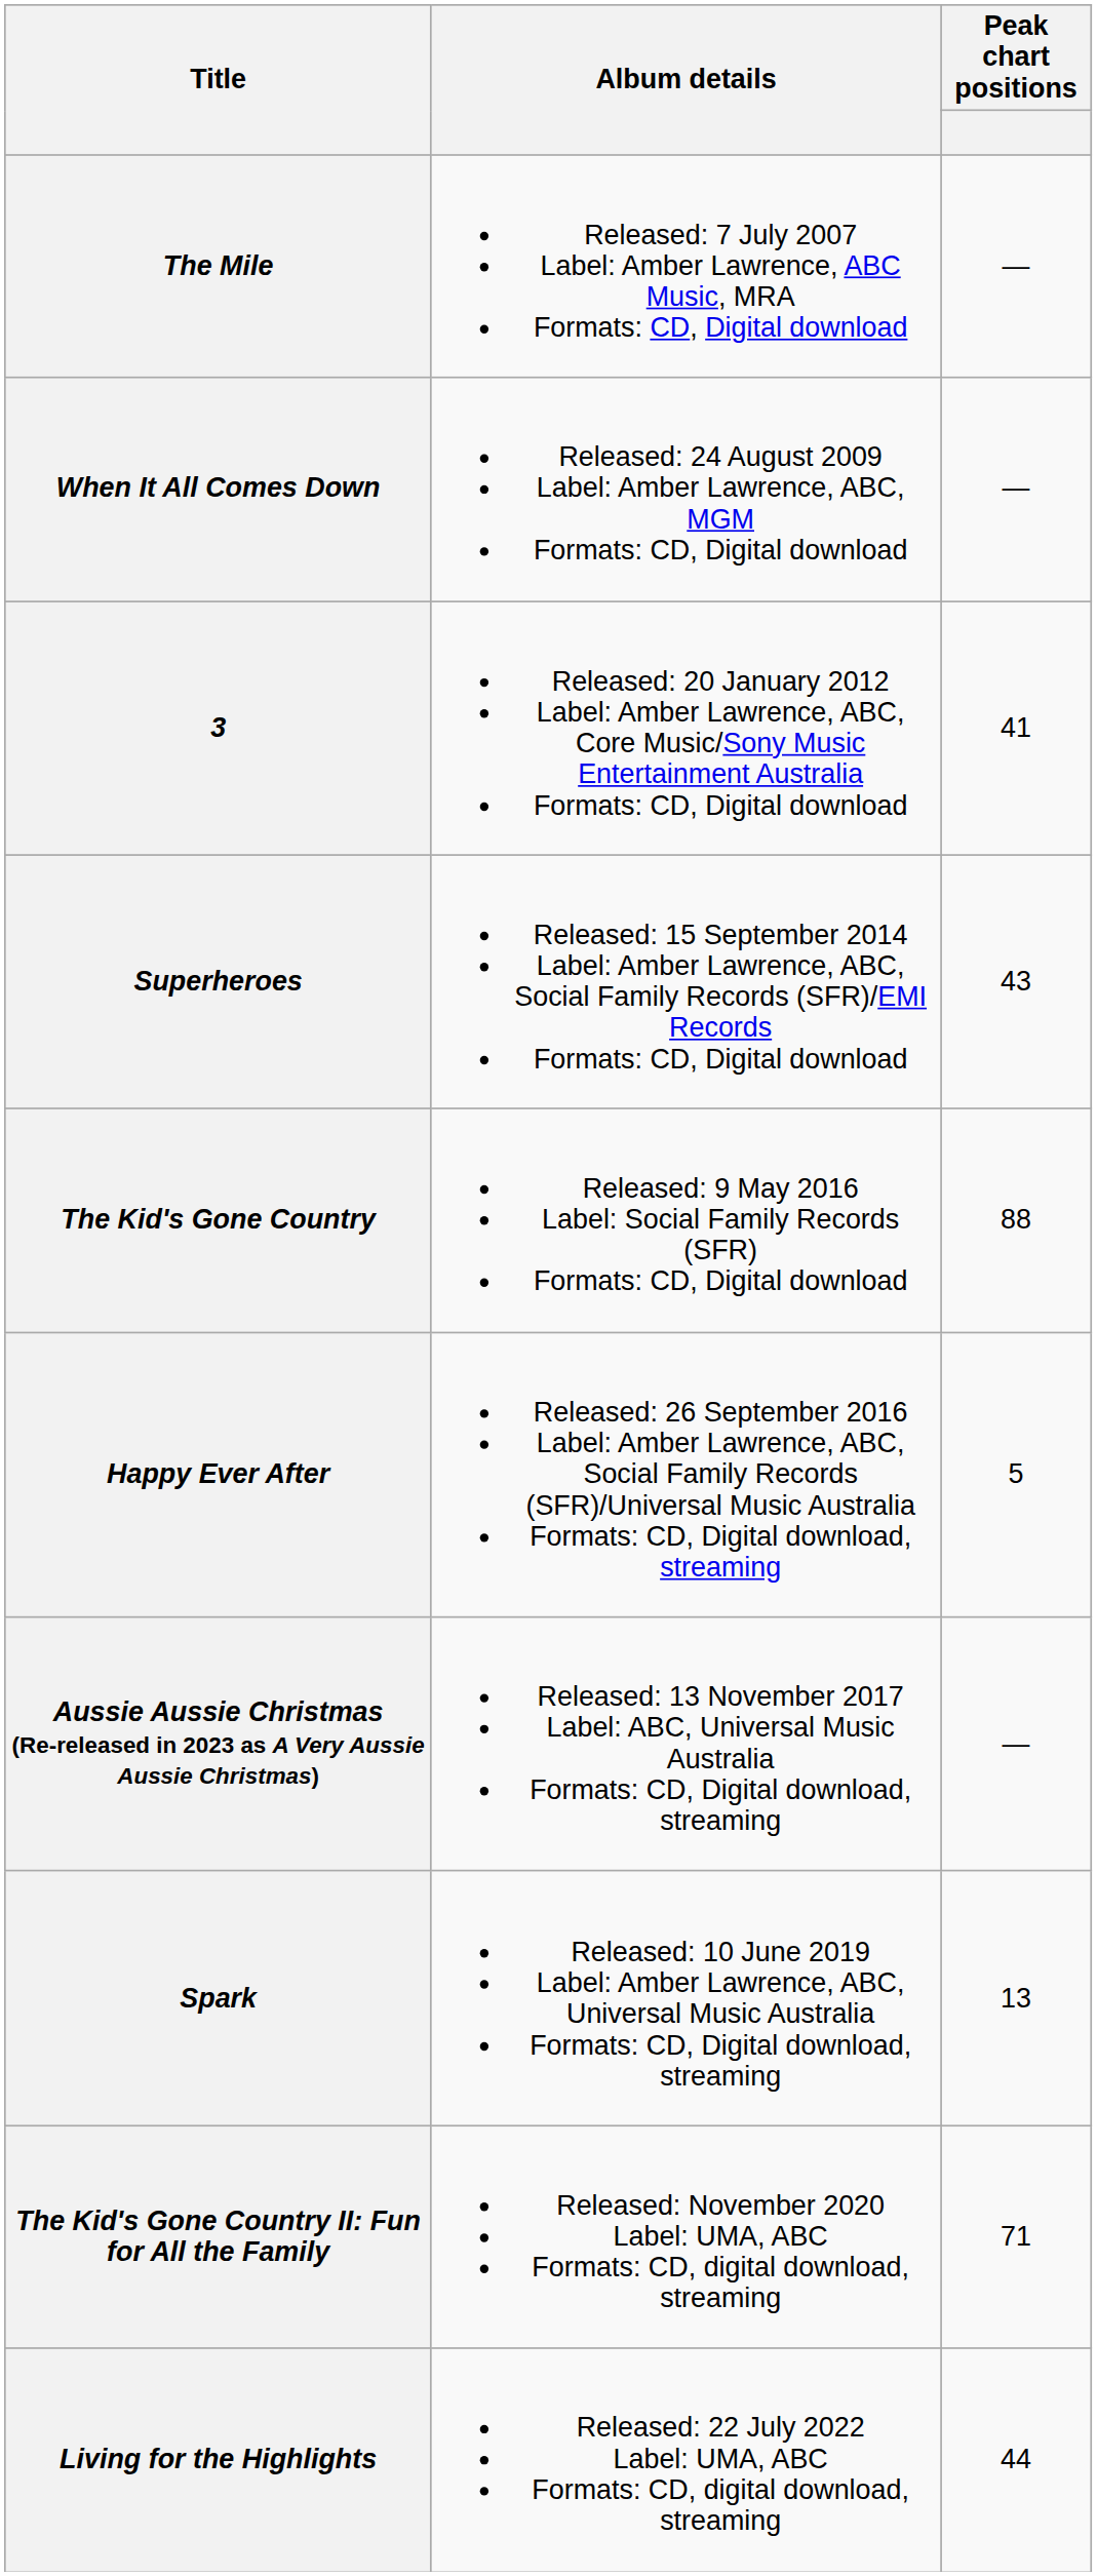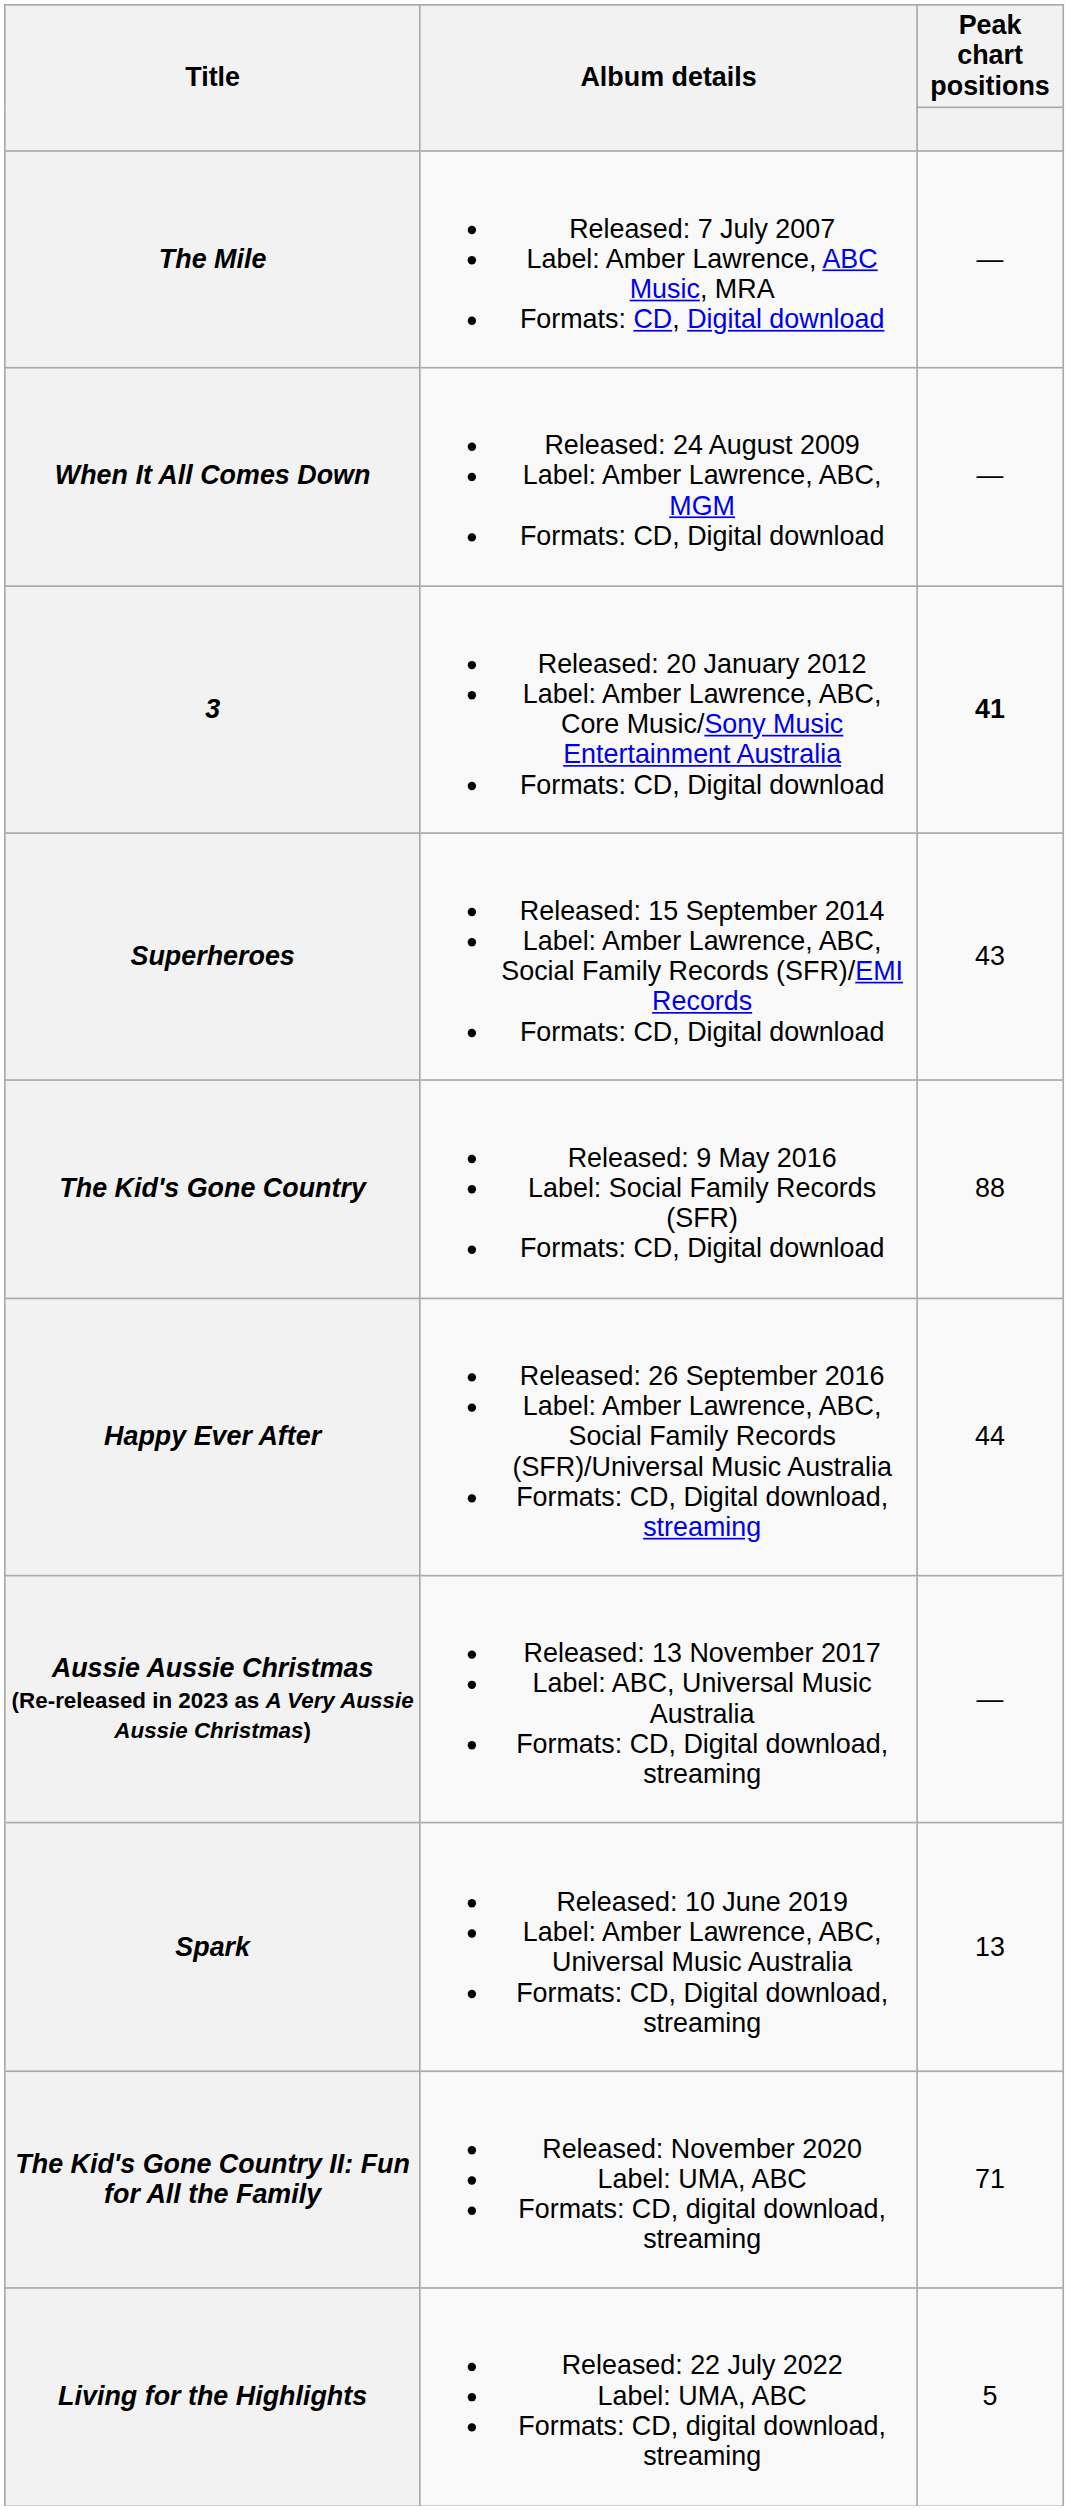 <table class="wikitable plainrowheaders" style="text-align:center">
 <tr>
 <th scope="col" rowspan="2" style="width:15em;">Title</th>
 <th scope="col" rowspan="2" style="width:18em;">Album details</th>
 <th scope="col" colspan="1" style="width:5em;">Peak chart<br>positions</th>
 </tr>
 <tr>
 <th scope="col" style="text-align:center;"><br></th>
 </tr>
 <tr>
 <th scope="row"><em>The Mile</em></th>
 <td><br><ul><li>Released: 7 July 2007</li><li>Label: Amber Lawrence, <a href='#'>ABC Music</a>, MRA </li><li>Formats: <a href='#'>CD</a>, <a href='#'>Digital download</a></li></ul></td>
 <td>—</td>
 </tr>
 <tr>
 <th scope="row"><em>When It All Comes Down</em></th>
 <td><br><ul><li>Released: 24 August 2009</li><li>Label: Amber Lawrence, ABC, <a href='#'>MGM</a> </li><li>Formats: CD, Digital download</li></ul></td>
 <td>—</td>
 </tr>
 <tr>
 <th scope="row"><em>3</em></th>
 <td><br><ul><li>Released: 20 January 2012</li><li>Label: Amber Lawrence, ABC, Core Music/<a href='#'>Sony Music Entertainment Australia</a> </li><li>Formats: CD, Digital download</li></ul></td>
-<td>41</td>
+<td><strong>41</strong></td>
 </tr>
 <tr>
 <th scope="row"><em>Superheroes</em></th>
 <td><br><ul><li>Released: 15 September 2014</li><li>Label: Amber Lawrence, ABC, Social Family Records (SFR)/<a href='#'>EMI Records</a> </li><li>Formats: CD, Digital download</li></ul></td>
 <td>43</td>
 </tr>
 <tr>
 <th scope="row"><em>The Kid's Gone Country</em></th>
 <td><br><ul><li>Released: 9 May 2016</li><li>Label: Social Family Records (SFR) </li><li>Formats: CD, Digital download</li></ul></td>
 <td>88</td>
 </tr>
 <tr>
 <th scope="row"><em>Happy Ever After</em></th>
 <td><br><ul><li>Released: 26 September 2016</li><li>Label: Amber Lawrence, ABC, Social Family Records (SFR)/Universal Music Australia </li><li>Formats: CD, Digital download, <a href='#'>streaming</a></li></ul></td>
-<td>5<br></td>
+<td>44</td>
 </tr>
 <tr>
 <th scope="row"><em>Aussie Aussie Christmas</em> <br> <small>(Re-released in 2023 as <em>A Very Aussie Aussie Christmas</em>)</small></th>
 <td><br><ul><li>Released: 13 November 2017</li><li>Label: ABC, Universal Music Australia </li><li>Formats: CD, Digital download, streaming</li></ul></td>
 <td>—</td>
 </tr>
 <tr>
 <th scope="row"><em>Spark</em></th>
 <td><br><ul><li>Released: 10 June 2019</li><li>Label: Amber Lawrence, ABC, Universal Music Australia </li><li>Formats: CD, Digital download, streaming</li></ul></td>
 <td>13</td>
 </tr>
 <tr>
 <th scope="row"><em>The Kid's Gone Country II: Fun for All the Family</em></th>
 <td><br><ul><li>Released: November 2020</li><li>Label: UMA, ABC</li><li>Formats: CD, digital download, streaming</li></ul></td>
 <td>71</td>
 </tr>
 <tr>
 <th scope="row"><em>Living for the Highlights</em></th>
 <td><br><ul><li>Released: 22 July 2022</li><li>Label: UMA, ABC</li><li>Formats: CD, digital download, streaming</li></ul></td>
-<td>44</td>
+<td>5<br></td>
 </tr>
 </table>
